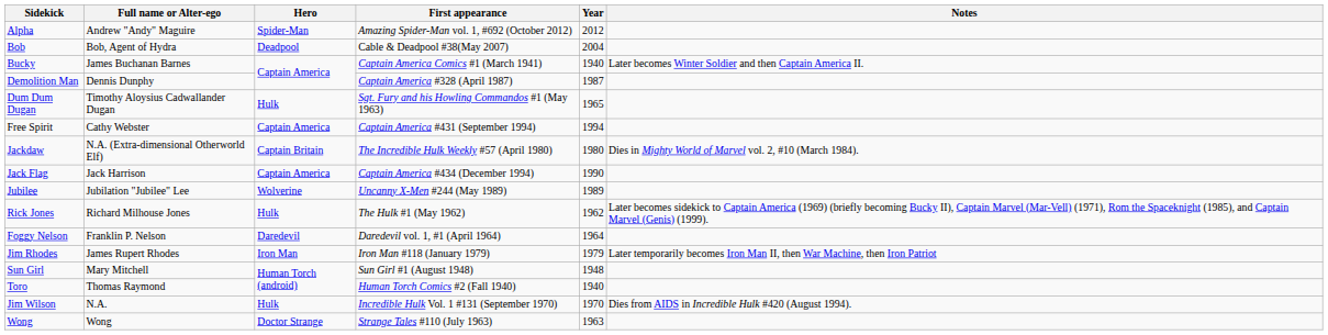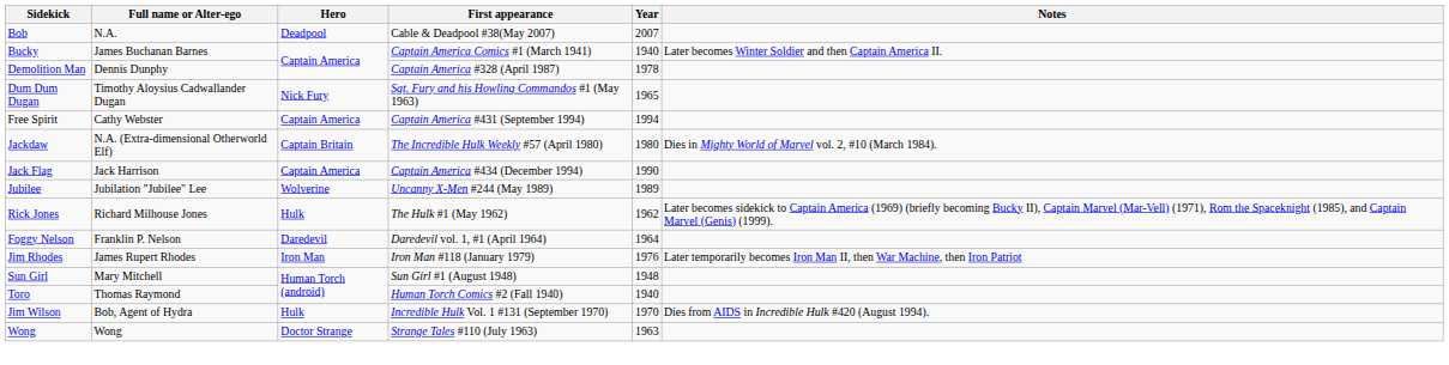 <table class="wikitable sortable">
 <tr>
 <th>Sidekick</th>
 <th>Full name or Alter-ego</th>
 <th>Hero</th>
 <th>First appearance</th>
 <th>Year</th>
 <th>Notes</th>
 </tr>
 <tr>
-<td><a href='#'>Alpha</a></td>
-<td>Andrew "Andy" Maguire</td>
-<td><a href='#'>Spider-Man</a></td>
-<td><em>Amazing Spider-Man</em> vol. 1, #692 (October 2012)</td>
-<td>2012</td>
-<td></td>
-</tr>
-<tr>
 <td><a href='#'>Bob</a></td>
-<td>Bob, Agent of Hydra</td>
+<td>N.A.</td>
 <td><a href='#'>Deadpool</a></td>
 <td>Cable & Deadpool #38(May 2007)</td>
-<td>2004</td>
+<td>2007</td>
 <td></td>
 </tr>
 <tr>
 <td><a href='#'>Bucky</a></td>
 <td>James Buchanan Barnes</td>
 <td rowspan="2"><a href='#'>Captain America</a></td>
 <td><em><a href='#'>Captain America Comics</a></em> #1 (March 1941)</td>
 <td>1940</td>
 <td>Later becomes <a href='#'>Winter Soldier</a> and then <a href='#'>Captain America</a> II.</td>
 </tr>
 <tr>
 <td><a href='#'>Demolition Man</a></td>
 <td>Dennis Dunphy</td>
 <td><em><a href='#'>Captain America</a></em> #328 (April 1987)</td>
-<td>1987</td>
+<td>1978</td>
 <td></td>
 </tr>
 <tr>
 <td><a href='#'>Dum Dum Dugan</a></td>
 <td>Timothy Aloysius Cadwallander Dugan</td>
-<td><a href='#'>Hulk</a></td>
+<td><a href='#'>Nick Fury</a></td>
 <td><em><a href='#'>Sgt. Fury and his Howling Commandos</a></em> #1 (May 1963)</td>
 <td>1965</td>
 <td></td>
 </tr>
 <tr>
 <td>Free Spirit</td>
 <td>Cathy Webster</td>
 <td><a href='#'>Captain America</a></td>
 <td><em><a href='#'>Captain America</a></em> #431 (September 1994)</td>
 <td>1994</td>
 <td></td>
 </tr>
 <tr>
 <td><a href='#'>Jackdaw</a></td>
 <td>N.A. (Extra-dimensional Otherworld Elf)</td>
 <td><a href='#'>Captain Britain</a></td>
 <td><em><a href='#'>The Incredible Hulk Weekly</a></em> #57 (April 1980)</td>
 <td>1980</td>
 <td>Dies in <em><a href='#'>Mighty World of Marvel</a></em> vol. 2, #10 (March 1984).</td>
 </tr>
 <tr>
 <td><a href='#'>Jack Flag</a></td>
 <td>Jack Harrison</td>
 <td><a href='#'>Captain America</a></td>
 <td><em><a href='#'>Captain America</a></em> #434 (December 1994)</td>
 <td>1990</td>
 <td></td>
 </tr>
 <tr>
 <td><a href='#'>Jubilee</a></td>
 <td>Jubilation "Jubilee" Lee</td>
 <td><a href='#'>Wolverine</a></td>
 <td><em><a href='#'>Uncanny X-Men</a></em> #244 (May 1989)</td>
 <td>1989</td>
 <td></td>
 </tr>
 <tr>
 <td><a href='#'>Rick Jones</a></td>
 <td>Richard Milhouse Jones</td>
 <td><a href='#'>Hulk</a></td>
 <td><em>The Hulk</em> #1 (May 1962)</td>
 <td>1962</td>
 <td>Later becomes sidekick to <a href='#'>Captain America</a> (1969) (briefly becoming <a href='#'>Bucky</a> II), <a href='#'>Captain Marvel (Mar-Vell)</a> (1971), <a href='#'>Rom the Spaceknight</a> (1985), and <a href='#'>Captain Marvel (Genis)</a> (1999).</td>
 </tr>
 <tr>
 <td><a href='#'>Foggy Nelson</a></td>
 <td>Franklin P. Nelson</td>
 <td><a href='#'>Daredevil</a></td>
 <td><em>Daredevil</em> vol. 1, #1 (April 1964)</td>
 <td>1964</td>
 <td></td>
 </tr>
 <tr>
 <td><a href='#'>Jim Rhodes</a></td>
 <td>James Rupert Rhodes</td>
 <td><a href='#'>Iron Man</a></td>
 <td><em>Iron Man</em> #118 (January 1979)</td>
-<td>1979</td>
+<td>1976</td>
 <td>Later temporarily becomes <a href='#'>Iron Man</a> II, then <a href='#'>War Machine</a>, then <a href='#'>Iron Patriot</a></td>
 </tr>
 <tr>
 <td><a href='#'>Sun Girl</a></td>
 <td>Mary Mitchell</td>
 <td rowspan="2"><a href='#'>Human Torch (android)</a></td>
 <td><em>Sun Girl</em> #1 (August 1948)</td>
 <td>1948</td>
 <td></td>
 </tr>
 <tr>
 <td><a href='#'>Toro</a></td>
 <td>Thomas Raymond</td>
 <td><em><a href='#'>Human Torch Comics</a></em> #2 (Fall 1940)</td>
 <td>1940</td>
 <td></td>
 </tr>
 <tr>
 <td><a href='#'>Jim Wilson</a></td>
-<td>N.A.</td>
+<td>Bob, Agent of Hydra</td>
 <td><a href='#'>Hulk</a></td>
 <td><em><a href='#'>Incredible Hulk</a></em> Vol. 1 #131 (September 1970)</td>
 <td>1970</td>
 <td>Dies from <a href='#'>AIDS</a> in <em>Incredible Hulk</em> #420 (August 1994).</td>
 </tr>
 <tr>
 <td><a href='#'>Wong</a></td>
 <td>Wong</td>
 <td><a href='#'>Doctor Strange</a></td>
 <td><em><a href='#'>Strange Tales</a></em> #110 (July 1963)</td>
 <td>1963</td>
 <td></td>
 </tr>
 </table>
